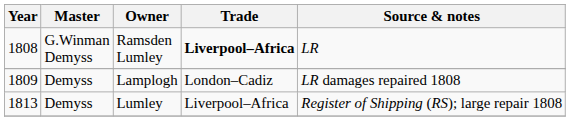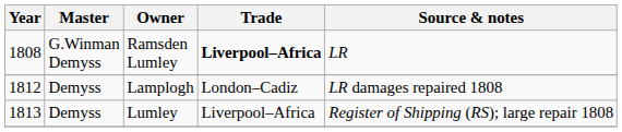 <table class=" wikitable">
 <tr>
 <th>Year</th>
 <th>Master</th>
 <th>Owner</th>
 <th>Trade</th>
 <th>Source & notes</th>
 </tr>
 <tr>
 <td>1808</td>
 <td>G.Winman<br>Demyss</td>
 <td>Ramsden<br>Lumley</td>
 <td><strong>Liverpool–Africa</strong></td>
 <td><em>LR</em></td>
 </tr>
 <tr>
 </tr>
 <tr>
-<td>1809</td>
+<td>1812</td>
 <td>Demyss</td>
 <td>Lamplogh</td>
 <td>London–Cadiz</td>
 <td><em>LR</em> damages repaired 1808</td>
 </tr>
 <tr>
 <td>1813</td>
 <td>Demyss</td>
 <td>Lumley</td>
 <td>Liverpool–Africa</td>
 <td><em>Register of Shipping</em> (<em>RS</em>); large repair 1808</td>
 </tr>
 <tr>
 </tr>
 </table>
